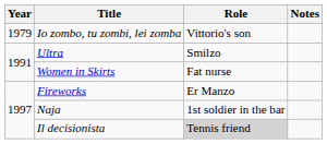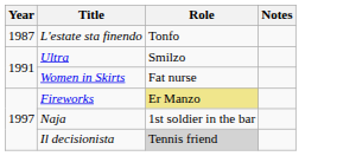 <table class="wikitable plainrowheaders sortable">
 <tr>
 <th scope="col">Year</th>
 <th scope="col">Title</th>
 <th scope="col">Role</th>
 <th scope="col">Notes</th>
 </tr>
 <tr>
-<td>1979</td>
-<td><em>Io zombo, tu zombi, lei zomba</em></td>
-<td>Vittorio's son</td>
+<td>1987</td>
+<td><em>L'estate sta finendo</em></td>
+<td>Tonfo</td>
 <td></td>
 </tr>
 <tr>
 <td rowspan=2>1991</td>
 <td><em><a href='#'>Ultra</a></em></td>
 <td>Smilzo</td>
 <td></td>
 </tr>
 <tr>
 <td><em><a href='#'>Women in Skirts</a></em></td>
 <td>Fat nurse</td>
 <td></td>
 </tr>
 <tr>
 <td rowspan=3>1997</td>
 <td><em><a href='#'>Fireworks</a></em></td>
-<td>Er Manzo</td>
+<td style="background: khaki;">Er Manzo</td>
 <td></td>
 </tr>
 <tr>
 <td><em>Naja</em></td>
 <td>1st soldier in the bar</td>
 <td></td>
 </tr>
 <tr>
 <td><em>Il decisionista</em></td>
 <td style="background: lightgrey;">Tennis friend</td>
 <td></td>
 </tr>
 </table>
